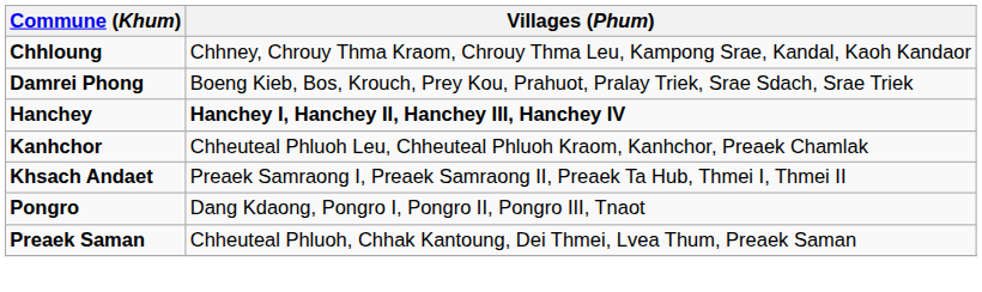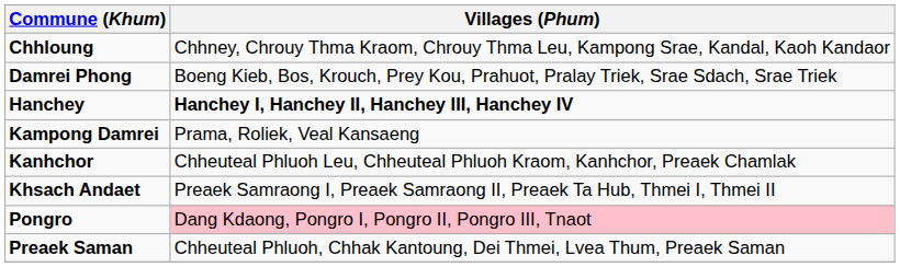 <table class="wikitable">
 <tr>
 <th><a href='#'>Commune</a> (<em>Khum</em>)</th>
 <th>Villages (<em>Phum</em>)</th>
 </tr>
 <tr>
 <td><strong>Chhloung</strong></td>
 <td>Chhney, Chrouy Thma Kraom, Chrouy Thma Leu, Kampong Srae, Kandal, Kaoh Kandaor</td>
 </tr>
 <tr>
 <td><strong>Damrei Phong</strong></td>
 <td>Boeng Kieb, Bos, Krouch, Prey Kou, Prahuot, Pralay Triek, Srae Sdach, Srae Triek</td>
 </tr>
 <tr>
 <td><strong>Hanchey</strong></td>
 <td><strong>Hanchey I, Hanchey II, Hanchey III, Hanchey IV</strong></td>
 </tr>
 <tr>
+<td><strong>Kampong Damrei</strong></td>
+<td>Prama, Roliek, Veal Kansaeng</td>
+</tr>
+<tr>
 <td><strong>Kanhchor</strong></td>
 <td>Chheuteal Phluoh Leu, Chheuteal Phluoh Kraom, Kanhchor, Preaek Chamlak</td>
 </tr>
 <tr>
 <td><strong>Khsach Andaet</strong></td>
 <td>Preaek Samraong I, Preaek Samraong II, Preaek Ta Hub, Thmei I, Thmei II</td>
 </tr>
 <tr>
 <td><strong>Pongro</strong></td>
-<td>Dang Kdaong, Pongro I, Pongro II, Pongro III, Tnaot</td>
+<td style="background: pink;">Dang Kdaong, Pongro I, Pongro II, Pongro III, Tnaot</td>
 </tr>
 <tr>
 <td><strong>Preaek Saman</strong></td>
 <td>Chheuteal Phluoh, Chhak Kantoung, Dei Thmei, Lvea Thum, Preaek Saman</td>
 </tr>
 <tr>
 </tr>
 </table>
